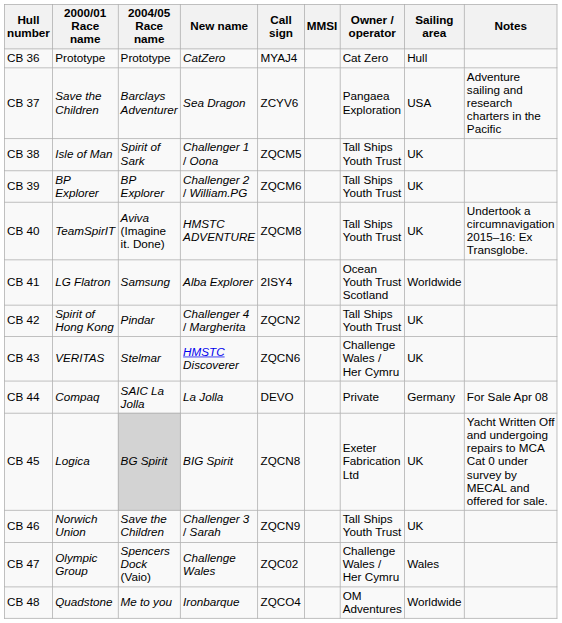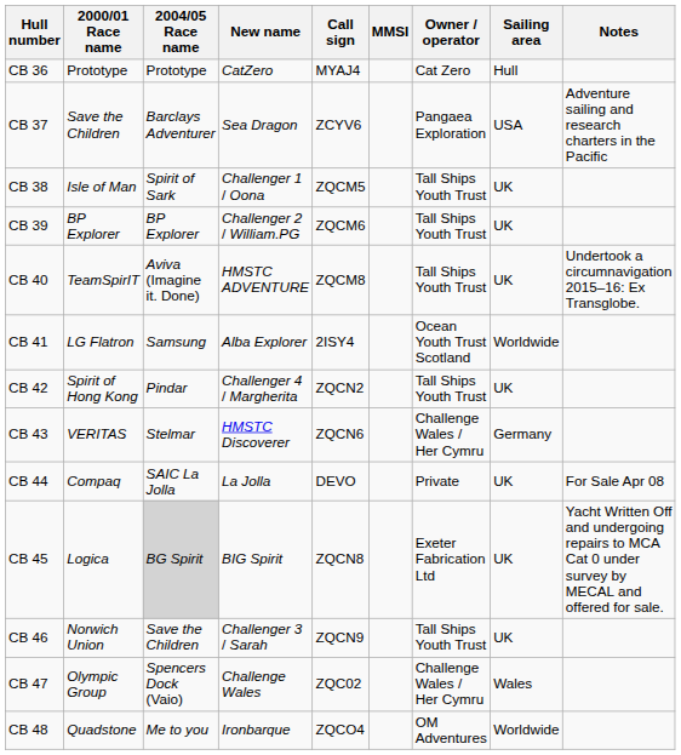 <table class="wikitable">
 <tr>
 <th>Hull number</th>
 <th>2000/01 Race name</th>
 <th>2004/05 Race name</th>
 <th>New name</th>
 <th>Call sign</th>
 <th>MMSI</th>
 <th>Owner / operator</th>
 <th>Sailing area</th>
 <th>Notes</th>
 </tr>
 <tr>
 <td>CB 36</td>
 <td>Prototype</td>
 <td>Prototype</td>
 <td><em>CatZero</em> </td>
 <td>MYAJ4</td>
 <td> </td>
 <td>Cat Zero</td>
 <td>Hull</td>
 <td></td>
 </tr>
 <tr>
 <td>CB 37</td>
 <td><em>Save the Children</em></td>
 <td><em>Barclays Adventurer</em></td>
 <td><em>Sea Dragon</em> </td>
 <td>ZCYV6</td>
 <td> </td>
 <td>Pangaea Exploration</td>
 <td>USA</td>
 <td>Adventure sailing and research charters in the Pacific</td>
 </tr>
 <tr>
 <td>CB 38</td>
 <td><em>Isle of Man</em></td>
 <td><em>Spirit of Sark</em></td>
 <td><em>Challenger 1</em>  / <em>Oona</em></td>
 <td>ZQCM5</td>
 <td> </td>
 <td>Tall Ships Youth Trust</td>
 <td>UK</td>
 <td></td>
 </tr>
 <tr>
 <td>CB 39</td>
 <td><em>BP Explorer</em></td>
 <td><em>BP Explorer</em></td>
 <td><em>Challenger 2</em>  / <em>William.PG</em></td>
 <td>ZQCM6</td>
 <td></td>
 <td>Tall Ships Youth Trust</td>
 <td>UK</td>
 <td></td>
 </tr>
 <tr>
 <td>CB 40</td>
 <td><em>TeamSpirIT</em></td>
 <td><em>Aviva</em> (Imagine it. Done)</td>
 <td><em>HMSTC ADVENTURE</em></td>
 <td>ZQCM8</td>
 <td></td>
 <td>Tall Ships Youth Trust</td>
 <td>UK</td>
 <td>Undertook a circumnavigation 2015–16: Ex Transglobe.</td>
 </tr>
 <tr>
 <td>CB 41</td>
 <td><em>LG Flatron</em></td>
 <td><em>Samsung</em></td>
 <td><em>Alba Explorer</em></td>
 <td>2ISY4</td>
 <td> </td>
 <td>Ocean Youth Trust Scotland</td>
 <td>Worldwide</td>
 <td></td>
 </tr>
 <tr>
 <td>CB 42</td>
 <td><em>Spirit of Hong Kong</em></td>
 <td><em>Pindar</em></td>
 <td><em>Challenger 4</em>  / <em>Margherita</em></td>
 <td>ZQCN2</td>
 <td> </td>
 <td>Tall Ships Youth Trust</td>
 <td>UK</td>
 <td></td>
 </tr>
 <tr>
 <td>CB 43</td>
 <td><em>VERITAS</em></td>
 <td><em>Stelmar</em></td>
 <td><em><a href='#'>HMSTC</a> Discoverer</em></td>
 <td>ZQCN6</td>
 <td> </td>
 <td>Challenge Wales / Her Cymru</td>
-<td>UK</td>
+<td>Germany</td>
 <td></td>
 </tr>
 <tr>
 <td>CB 44</td>
 <td><em>Compaq</em></td>
 <td><em>SAIC La Jolla</em></td>
 <td><em>La Jolla</em></td>
 <td>DEVO</td>
 <td> </td>
 <td>Private</td>
-<td>Germany</td>
+<td>UK</td>
 <td>For Sale Apr 08</td>
 </tr>
 <tr>
 <td>CB 45</td>
 <td><em>Logica</em></td>
 <td style="background: lightgrey;"><em>BG Spirit</em></td>
 <td><em>BIG Spirit</em> </td>
 <td>ZQCN8</td>
 <td> </td>
 <td>Exeter Fabrication Ltd</td>
 <td>UK</td>
 <td>Yacht Written Off and undergoing repairs to MCA Cat 0 under survey by MECAL and offered for sale.</td>
 </tr>
 <tr>
 <td>CB 46</td>
 <td><em>Norwich Union</em></td>
 <td><em>Save the Children</em></td>
 <td><em>Challenger 3</em>  / <em>Sarah</em></td>
 <td>ZQCN9</td>
 <td> </td>
 <td>Tall Ships Youth Trust</td>
 <td>UK</td>
 <td></td>
 </tr>
 <tr>
 <td>CB 47</td>
 <td><em>Olympic Group</em></td>
 <td><em>Spencers Dock</em> (Vaio)</td>
 <td><em>Challenge Wales</em> </td>
 <td>ZQC02</td>
 <td> </td>
 <td>Challenge Wales / Her Cymru</td>
 <td>Wales</td>
 <td></td>
 </tr>
 <tr>
 <td>CB 48</td>
 <td><em>Quadstone</em></td>
 <td><em>Me to you</em></td>
 <td><em>Ironbarque</em></td>
 <td>ZQCO4</td>
 <td> </td>
 <td>OM Adventures</td>
 <td>Worldwide</td>
 <td></td>
 </tr>
 </table>
